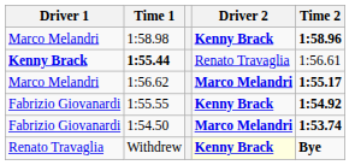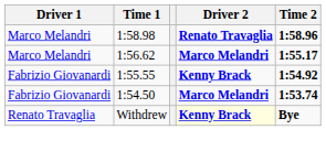 <table class="wikitable">
 <tr>
 <th>Driver 1</th>
 <th>Time 1</th>
 <th></th>
 <th>Driver 2</th>
 <th>Time 2</th>
 </tr>
 <tr>
 <td> <a href='#'>Marco Melandri</a></td>
 <td>1:58.98</td>
 <th></th>
-<td><strong> <a href='#'>Kenny Brack</a></strong></td>
+<td><strong> <a href='#'>Renato Travaglia</a></strong></td>
 <td><strong>1:58.96</strong></td>
-</tr>
-<tr>
-<td><strong> <a href='#'>Kenny Brack</a></strong></td>
-<td><strong>1:55.44</strong></td>
-<th></th>
-<td> <a href='#'>Renato Travaglia</a></td>
-<td>1:56.61</td>
 </tr>
 <tr>
 <td> <a href='#'>Marco Melandri</a></td>
 <td>1:56.62</td>
 <th></th>
 <td><strong> <a href='#'>Marco Melandri</a></strong></td>
 <td><strong>1:55.17 </strong></td>
 </tr>
 <tr>
 <td> <a href='#'>Fabrizio Giovanardi</a></td>
 <td>1:55.55</td>
 <th></th>
 <td><strong> <a href='#'>Kenny Brack</a></strong></td>
 <td><strong>1:54.92</strong></td>
 </tr>
 <tr>
 <td> <a href='#'>Fabrizio Giovanardi</a></td>
 <td>1:54.50</td>
 <th></th>
 <td><strong> <a href='#'>Marco Melandri</a></strong></td>
 <td><strong>1:53.74</strong></td>
 </tr>
 <tr>
 <td> <a href='#'>Renato Travaglia</a></td>
 <td>Withdrew</td>
 <th></th>
 <td style="background: lightyellow;"><strong> <a href='#'>Kenny Brack</a></strong></td>
 <td><strong>Bye</strong></td>
 </tr>
 </table>
